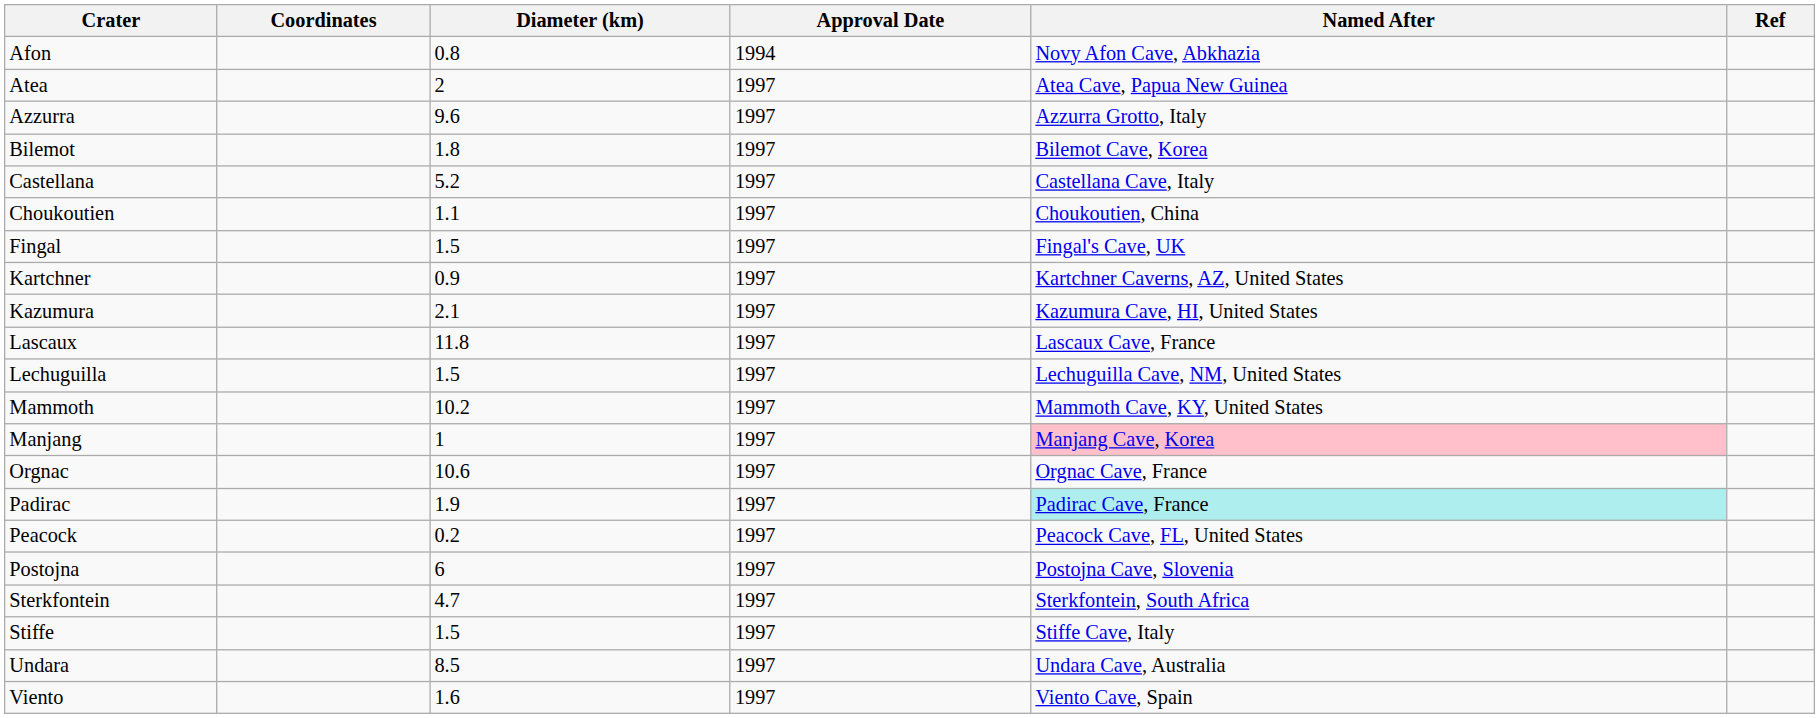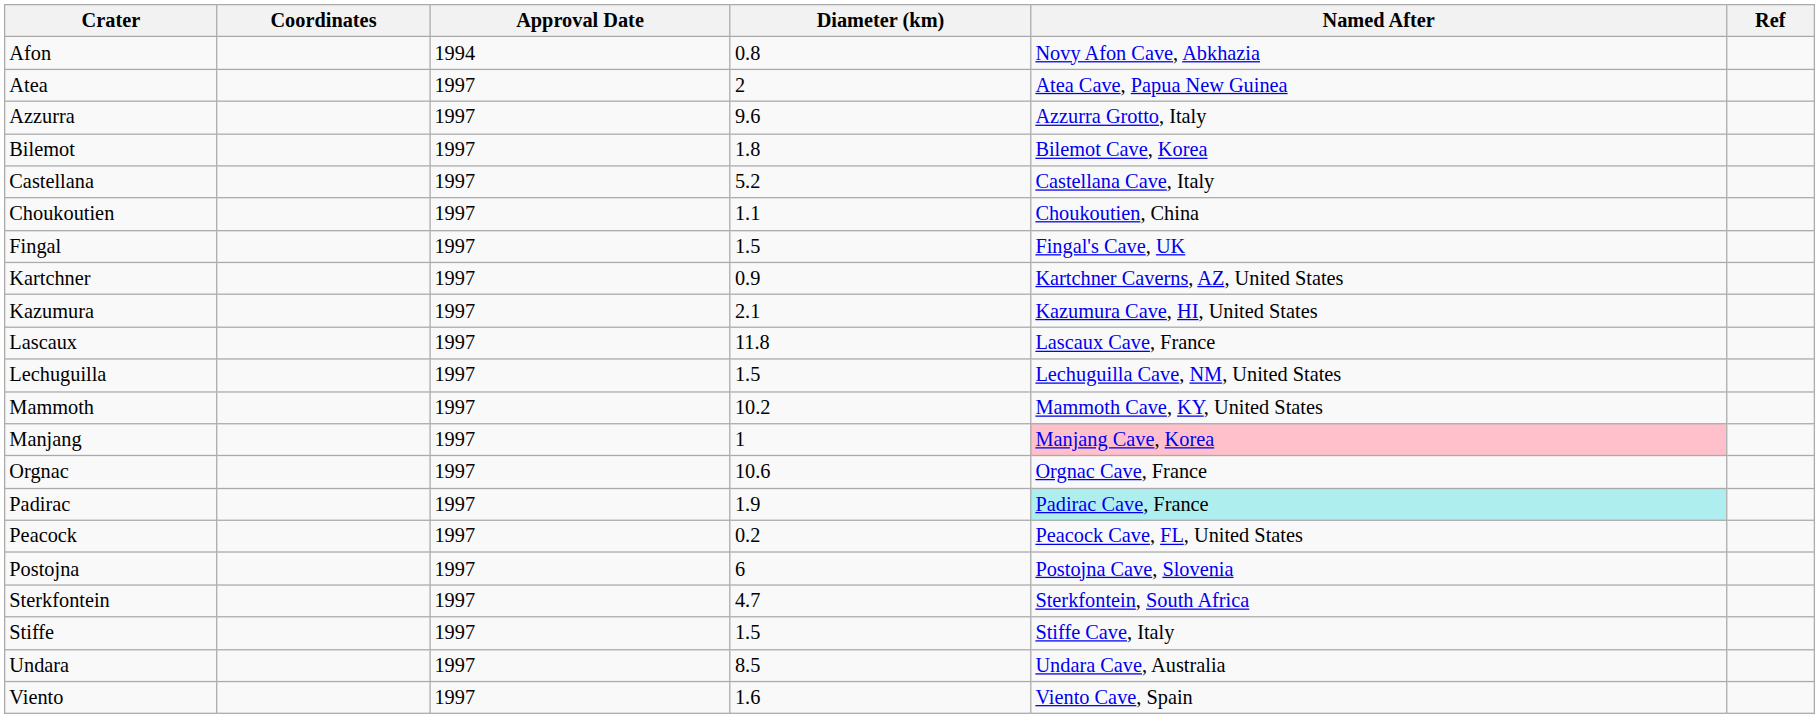 <table class="wikitable" style="min-width: 90%;">
 <tr>
 <th style="width:10em">Crater</th>
 <th style="width:10em">Coordinates</th>
+<th>Approval Date</th>
 <th>Diameter (km)</th>
-<th>Approval Date</th>
 <th>Named After</th>
 <th>Ref</th>
 </tr>
 <tr>
 <td>Afon</td>
 <td></td>
+<td>1994</td>
 <td>0.8</td>
-<td>1994</td>
 <td><a href='#'>Novy Afon Cave</a>, <a href='#'>Abkhazia</a></td>
 <td></td>
 </tr>
 <tr>
 <td>Atea</td>
 <td></td>
+<td>1997</td>
 <td>2</td>
-<td>1997</td>
 <td><a href='#'>Atea Cave</a>, <a href='#'>Papua New Guinea</a></td>
 <td></td>
 </tr>
 <tr>
 <td>Azzurra</td>
 <td></td>
+<td>1997</td>
 <td>9.6</td>
-<td>1997</td>
 <td><a href='#'>Azzurra Grotto</a>, Italy</td>
 <td></td>
 </tr>
 <tr>
 <td>Bilemot</td>
 <td></td>
+<td>1997</td>
 <td>1.8</td>
-<td>1997</td>
 <td><a href='#'>Bilemot Cave</a>, <a href='#'>Korea</a></td>
 <td></td>
 </tr>
 <tr>
 <td>Castellana</td>
 <td></td>
+<td>1997</td>
 <td>5.2</td>
-<td>1997</td>
 <td><a href='#'>Castellana Cave</a>, Italy</td>
 <td></td>
 </tr>
 <tr>
 <td>Choukoutien</td>
 <td></td>
+<td>1997</td>
 <td>1.1</td>
-<td>1997</td>
 <td><a href='#'>Choukoutien</a>, China</td>
 <td></td>
 </tr>
 <tr>
 <td>Fingal</td>
 <td></td>
+<td>1997</td>
 <td>1.5</td>
-<td>1997</td>
 <td><a href='#'>Fingal's Cave</a>, <a href='#'>UK</a></td>
 <td></td>
 </tr>
 <tr>
 <td>Kartchner</td>
 <td></td>
+<td>1997</td>
 <td>0.9</td>
-<td>1997</td>
 <td><a href='#'>Kartchner Caverns</a>, <a href='#'>AZ</a>, United States</td>
 <td></td>
 </tr>
 <tr>
 <td>Kazumura</td>
 <td></td>
+<td>1997</td>
 <td>2.1</td>
-<td>1997</td>
 <td><a href='#'>Kazumura Cave</a>, <a href='#'>HI</a>, United States</td>
 <td></td>
 </tr>
 <tr>
 <td>Lascaux</td>
 <td></td>
+<td>1997</td>
 <td>11.8</td>
-<td>1997</td>
 <td><a href='#'>Lascaux Cave</a>, France</td>
 <td></td>
 </tr>
 <tr>
 <td>Lechuguilla</td>
 <td></td>
+<td>1997</td>
 <td>1.5</td>
-<td>1997</td>
 <td><a href='#'>Lechuguilla Cave</a>, <a href='#'>NM</a>, United States</td>
 <td></td>
 </tr>
 <tr>
 <td>Mammoth</td>
 <td></td>
+<td>1997</td>
 <td>10.2</td>
-<td>1997</td>
 <td><a href='#'>Mammoth Cave</a>, <a href='#'>KY</a>, United States</td>
 <td></td>
 </tr>
 <tr>
 <td>Manjang</td>
 <td></td>
+<td>1997</td>
 <td>1</td>
-<td>1997</td>
 <td style="background: pink;"><a href='#'>Manjang Cave</a>, <a href='#'>Korea</a></td>
 <td></td>
 </tr>
 <tr>
 <td>Orgnac</td>
 <td></td>
+<td>1997</td>
 <td>10.6</td>
-<td>1997</td>
 <td><a href='#'>Orgnac Cave</a>, France</td>
 <td></td>
 </tr>
 <tr>
 <td>Padirac</td>
 <td></td>
+<td>1997</td>
 <td>1.9</td>
-<td>1997</td>
 <td style="background: paleturquoise;"><a href='#'>Padirac Cave</a>, France</td>
 <td></td>
 </tr>
 <tr>
 <td>Peacock</td>
 <td></td>
+<td>1997</td>
 <td>0.2</td>
-<td>1997</td>
 <td><a href='#'>Peacock Cave</a>, <a href='#'>FL</a>, United States</td>
 <td></td>
 </tr>
 <tr>
 <td>Postojna</td>
 <td></td>
+<td>1997</td>
 <td>6</td>
-<td>1997</td>
 <td><a href='#'>Postojna Cave</a>, <a href='#'>Slovenia</a></td>
 <td></td>
 </tr>
 <tr>
 <td>Sterkfontein</td>
 <td></td>
+<td>1997</td>
 <td>4.7</td>
-<td>1997</td>
 <td><a href='#'>Sterkfontein</a>, <a href='#'>South Africa</a></td>
 <td></td>
 </tr>
 <tr>
 <td>Stiffe</td>
 <td></td>
+<td>1997</td>
 <td>1.5</td>
-<td>1997</td>
 <td><a href='#'>Stiffe Cave</a>, Italy</td>
 <td></td>
 </tr>
 <tr>
 <td>Undara</td>
 <td></td>
+<td>1997</td>
 <td>8.5</td>
-<td>1997</td>
 <td><a href='#'>Undara Cave</a>, Australia</td>
 <td></td>
 </tr>
 <tr>
 <td>Viento</td>
 <td></td>
+<td>1997</td>
 <td>1.6</td>
-<td>1997</td>
 <td><a href='#'>Viento Cave</a>, Spain</td>
 <td></td>
 </tr>
 </table>
